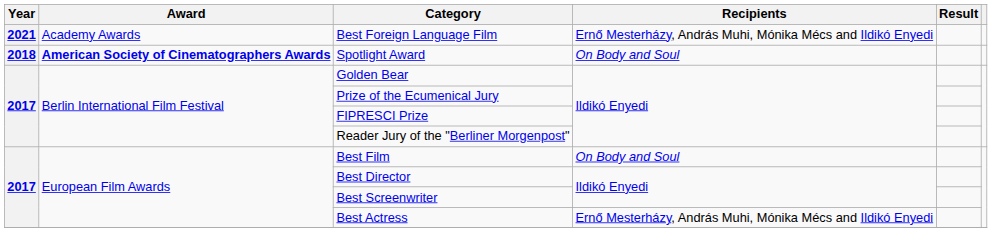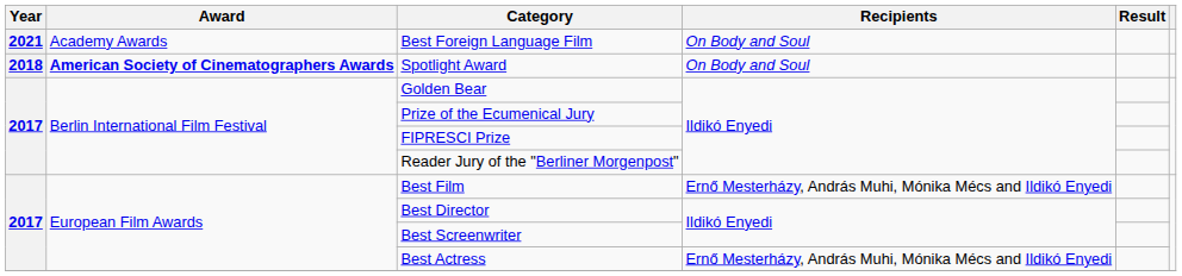 <table class="wikitable sortable">
 <tr>
 <th>Year</th>
 <th>Award</th>
 <th>Category</th>
 <th>Recipients</th>
 <th>Result</th>
 <th></th>
 </tr>
 <tr>
 <th><a href='#'>2021</a></th>
 <td><a href='#'>Academy Awards</a></td>
 <td><a href='#'>Best Foreign Language Film</a></td>
-<td><a href='#'>Ernő Mesterházy</a>, András Muhi, Mónika Mécs and <a href='#'>Ildikó Enyedi</a></td>
+<td><em><a href='#'>On Body and Soul</a></em></td>
 <td></td>
 <td></td>
 </tr>
 <tr>
 <th><a href='#'>2018</a></th>
 <td><strong><a href='#'>American Society of Cinematographers Awards</a></strong></td>
 <td><a href='#'>Spotlight Award</a></td>
 <td><em><a href='#'>On Body and Soul</a></em></td>
 <td></td>
 <td></td>
 </tr>
 <tr>
 <th rowspan="4"><a href='#'>2017</a></th>
 <td rowspan="4"><a href='#'>Berlin International Film Festival</a></td>
 <td><a href='#'>Golden Bear</a></td>
 <td rowspan="4"><a href='#'>Ildikó Enyedi</a></td>
 <td></td>
 <td rowspan="4"></td>
 </tr>
 <tr>
 <td><a href='#'>Prize of the Ecumenical Jury</a></td>
 <td></td>
 </tr>
 <tr>
 <td><a href='#'>FIPRESCI Prize</a></td>
 <td></td>
 </tr>
 <tr>
 <td>Reader Jury of the "<a href='#'>Berliner Morgenpost</a>"</td>
 <td></td>
 </tr>
 <tr>
 <th rowspan="4"><a href='#'>2017</a></th>
 <td rowspan="4"><a href='#'>European Film Awards</a></td>
 <td><a href='#'>Best Film</a></td>
-<td><em><a href='#'>On Body and Soul</a></em></td>
+<td><a href='#'>Ernő Mesterházy</a>, András Muhi, Mónika Mécs and <a href='#'>Ildikó Enyedi</a></td>
 <td></td>
 <td rowspan="4"></td>
 </tr>
 <tr>
 <td><a href='#'>Best Director</a></td>
 <td rowspan="2"><a href='#'>Ildikó Enyedi</a></td>
 <td></td>
 </tr>
 <tr>
 <td><a href='#'>Best Screenwriter</a></td>
 <td></td>
 </tr>
 <tr>
 <td><a href='#'>Best Actress</a></td>
 <td><a href='#'>Ernő Mesterházy</a>, András Muhi, Mónika Mécs and <a href='#'>Ildikó Enyedi</a></td>
 <td></td>
 </tr>
 <tr>
 </tr>
 </table>
